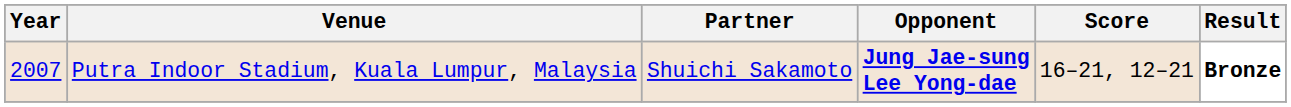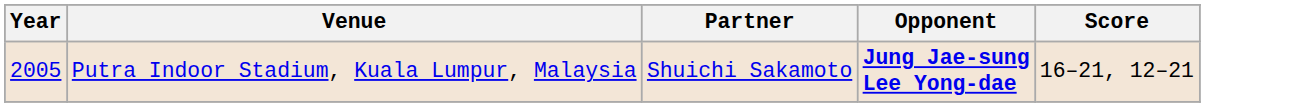 <table class="sortable wikitable" style="font-size: 90%;">
 <tr>
 <th>Year</th>
 <th>Venue</th>
 <th>Partner</th>
 <th>Opponent</th>
 <th>Score</th>
-<th>Result</th>
 </tr>
 <tr style="background:#F3E6D7">
-<td align="center"><a href='#'>2007</a></td>
+<td align="center"><a href='#'>2005</a></td>
 <td align="left"><a href='#'>Putra Indoor Stadium</a>, <a href='#'>Kuala Lumpur</a>, <a href='#'>Malaysia</a></td>
 <td align="left"> <a href='#'>Shuichi Sakamoto</a></td>
 <td align="left"><strong> <a href='#'>Jung Jae-sung</a><br>  <a href='#'>Lee Yong-dae</a></strong></td>
 <td align="left">16–21, 12–21</td>
-<td style="text-align:left; background:white"> <strong>Bronze</strong></td>
 </tr>
 </table>
